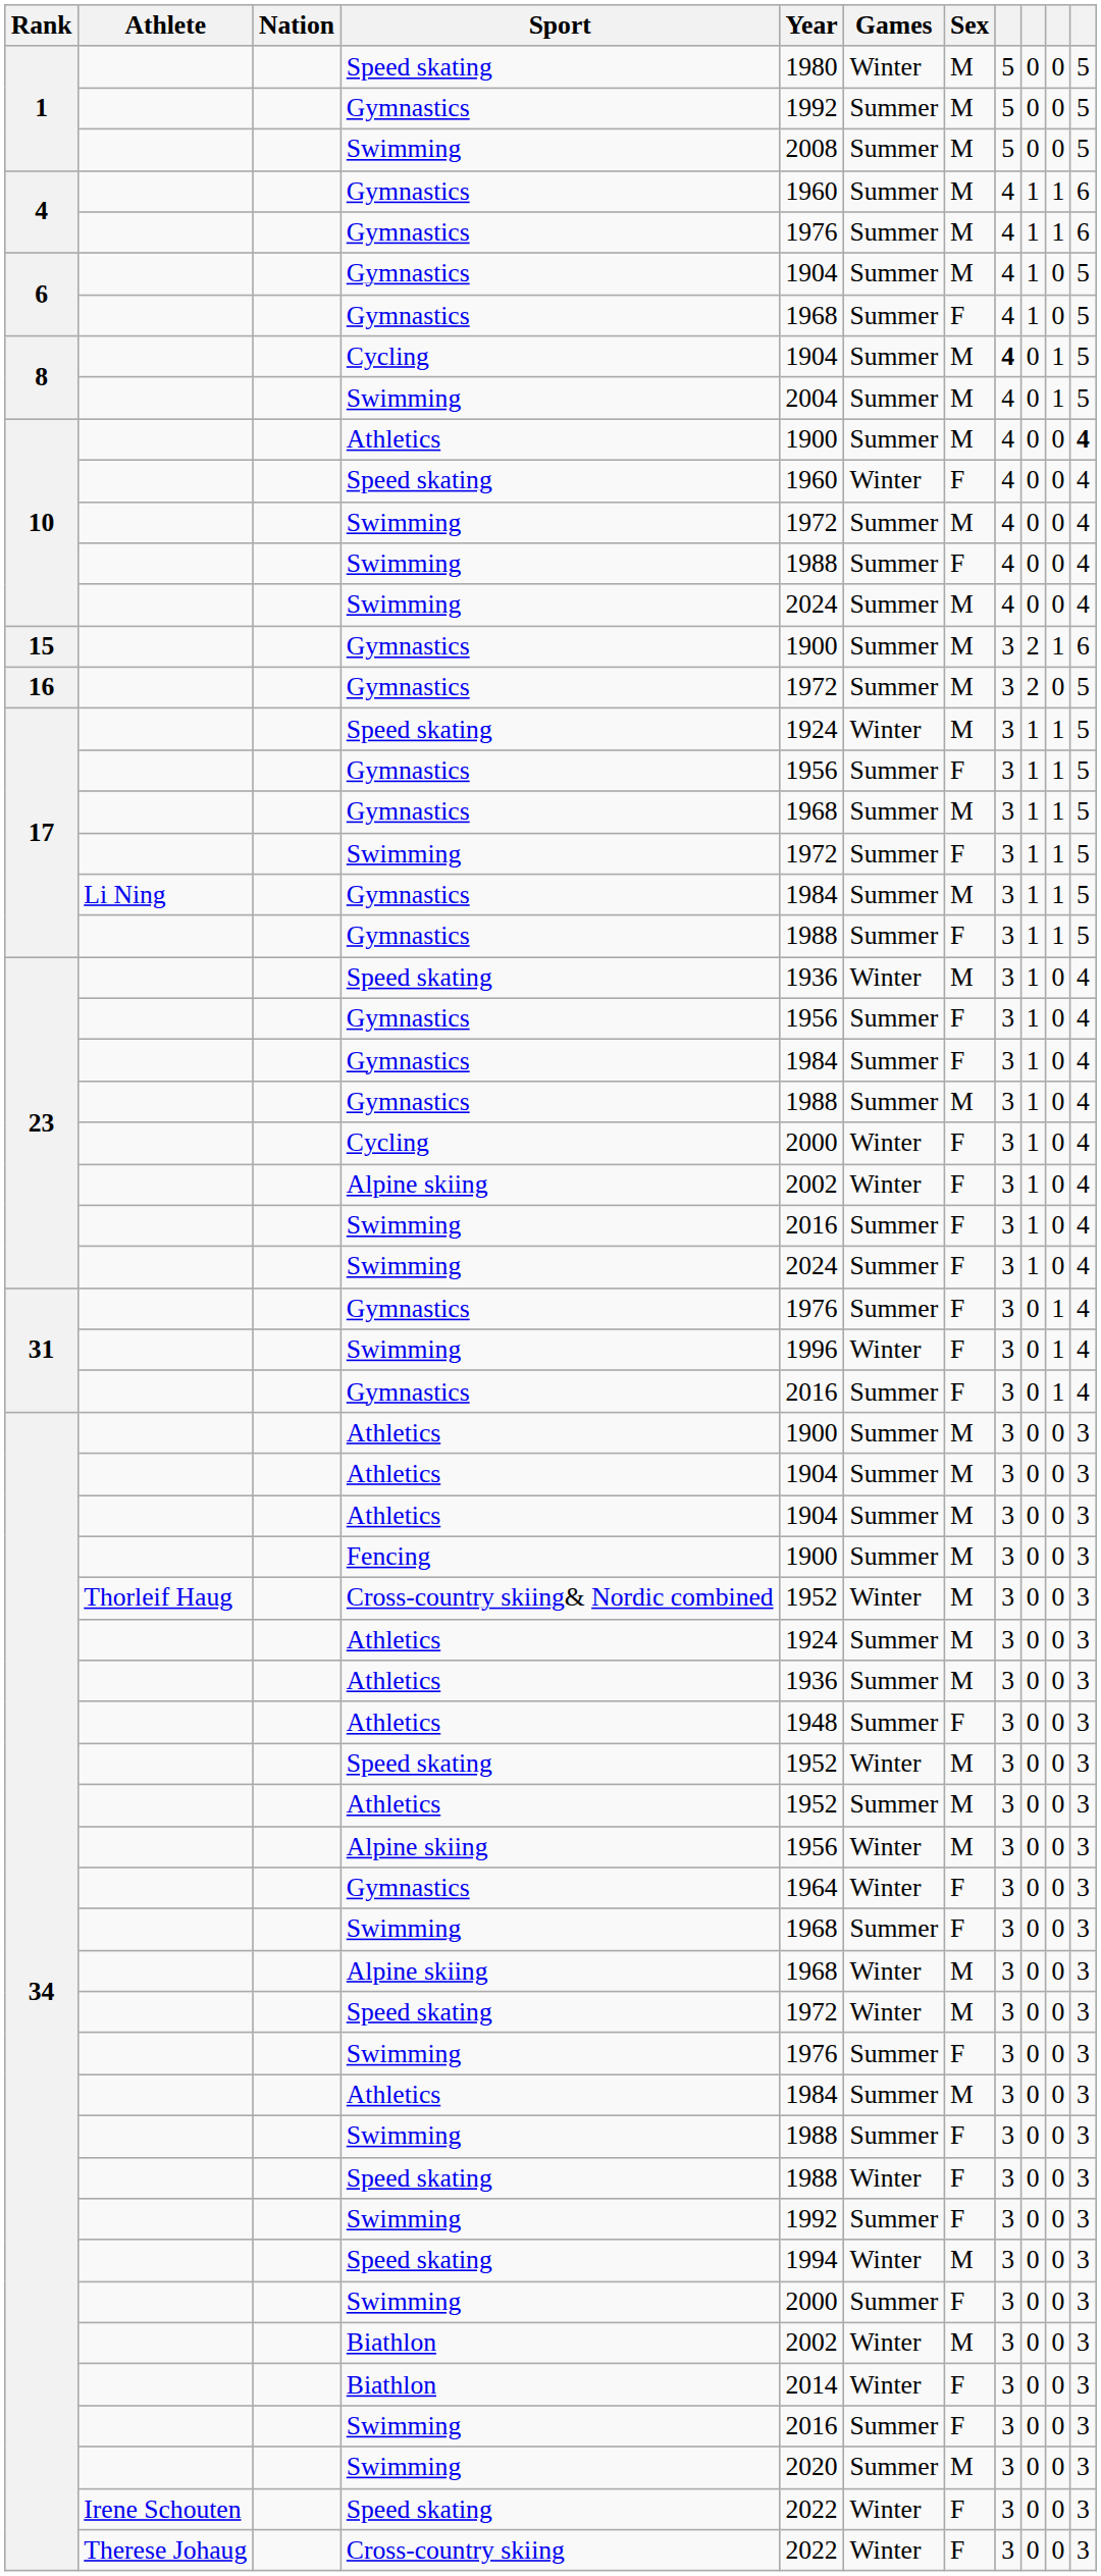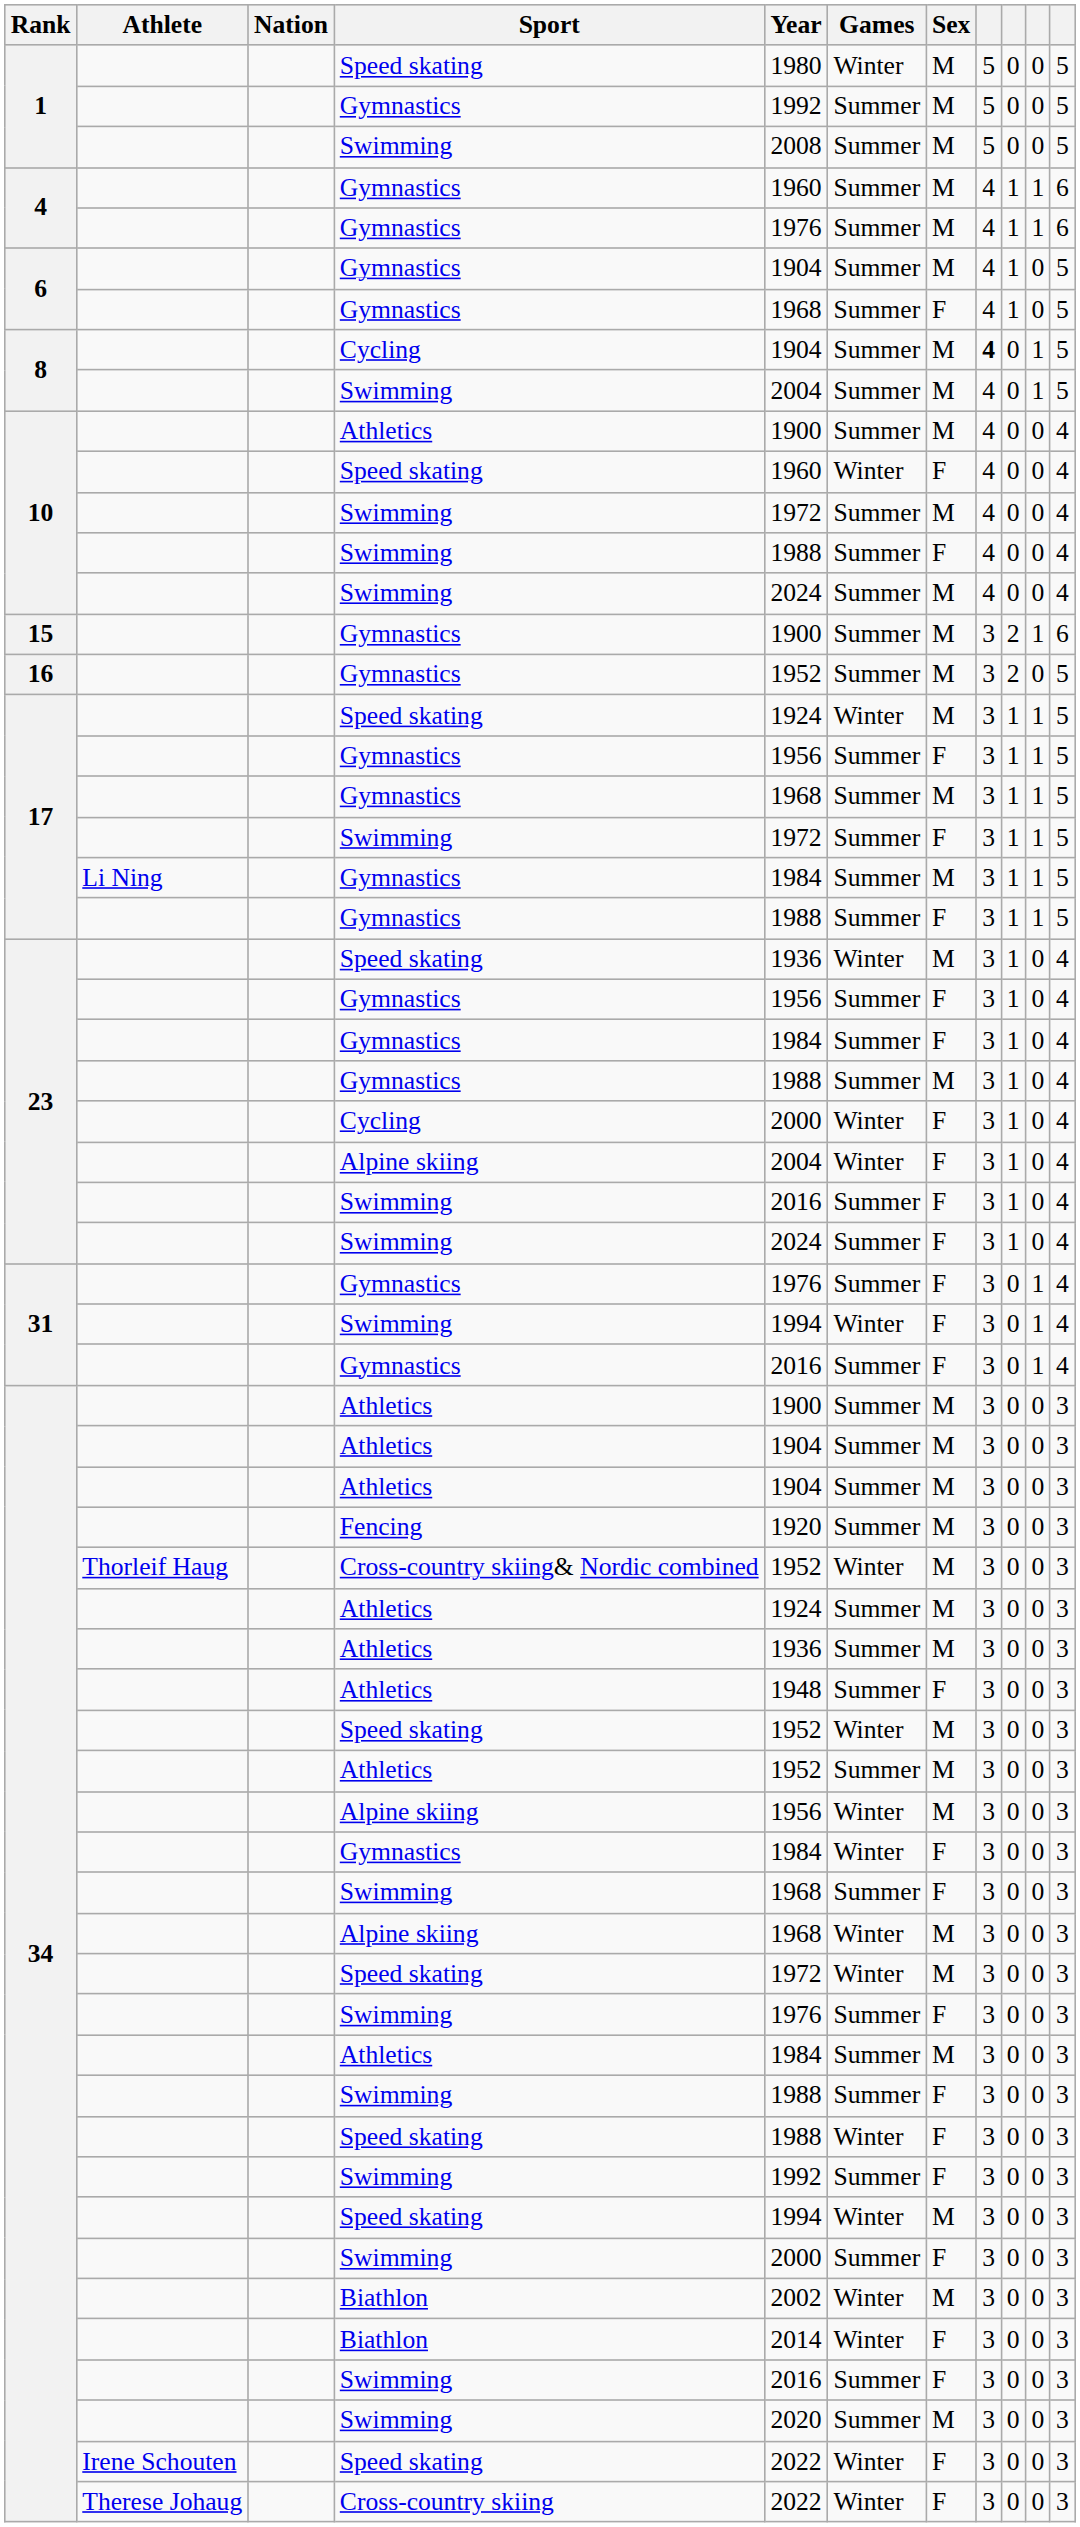 <table class="wikitable sortable">
 <tr>
 <th>Rank</th>
 <th>Athlete</th>
 <th>Nation</th>
 <th>Sport</th>
 <th>Year</th>
 <th>Games</th>
 <th>Sex</th>
 <th></th>
 <th></th>
 <th></th>
 <th></th>
 </tr>
 <tr>
 <th rowspan=3>1</th>
 <td></td>
 <td></td>
 <td><a href='#'>Speed skating</a></td>
 <td>1980</td>
 <td>Winter</td>
 <td>M</td>
 <td>5</td>
 <td>0</td>
 <td>0</td>
 <td>5</td>
 </tr>
 <tr>
 <td></td>
 <td></td>
 <td><a href='#'>Gymnastics</a></td>
 <td>1992</td>
 <td>Summer</td>
 <td>M</td>
 <td>5</td>
 <td>0</td>
 <td>0</td>
 <td>5</td>
 </tr>
 <tr>
 <td></td>
 <td></td>
 <td><a href='#'>Swimming</a></td>
 <td>2008</td>
 <td>Summer</td>
 <td>M</td>
 <td>5</td>
 <td>0</td>
 <td>0</td>
 <td>5</td>
 </tr>
 <tr>
 <th rowspan=2>4</th>
 <td></td>
 <td></td>
 <td><a href='#'>Gymnastics</a></td>
 <td>1960</td>
 <td>Summer</td>
 <td>M</td>
 <td>4</td>
 <td>1</td>
 <td>1</td>
 <td>6</td>
 </tr>
 <tr>
 <td></td>
 <td></td>
 <td><a href='#'>Gymnastics</a></td>
 <td>1976</td>
 <td>Summer</td>
 <td>M</td>
 <td>4</td>
 <td>1</td>
 <td>1</td>
 <td>6</td>
 </tr>
 <tr>
 <th rowspan=2>6</th>
 <td></td>
 <td></td>
 <td><a href='#'>Gymnastics</a></td>
 <td>1904</td>
 <td>Summer</td>
 <td>M</td>
 <td>4</td>
 <td>1</td>
 <td>0</td>
 <td>5</td>
 </tr>
 <tr>
 <td></td>
 <td></td>
 <td><a href='#'>Gymnastics</a></td>
 <td>1968</td>
 <td>Summer</td>
 <td>F</td>
 <td>4</td>
 <td>1</td>
 <td>0</td>
 <td>5</td>
 </tr>
 <tr>
 <th rowspan=2>8</th>
 <td></td>
 <td></td>
 <td><a href='#'>Cycling</a></td>
 <td>1904</td>
 <td>Summer</td>
 <td>M</td>
 <td><strong>4</strong></td>
 <td>0</td>
 <td>1</td>
 <td>5</td>
 </tr>
 <tr>
 <td></td>
 <td></td>
 <td><a href='#'>Swimming</a></td>
 <td>2004</td>
 <td>Summer</td>
 <td>M</td>
 <td>4</td>
 <td>0</td>
 <td>1</td>
 <td>5</td>
 </tr>
 <tr>
 <th rowspan=5>10</th>
 <td></td>
 <td></td>
 <td><a href='#'>Athletics</a></td>
 <td>1900</td>
 <td>Summer</td>
 <td>M</td>
 <td>4</td>
 <td>0</td>
 <td>0</td>
-<td><strong>4</strong></td>
+<td>4</td>
 </tr>
 <tr>
 <td></td>
 <td></td>
 <td><a href='#'>Speed skating</a></td>
 <td>1960</td>
 <td>Winter</td>
 <td>F</td>
 <td>4</td>
 <td>0</td>
 <td>0</td>
 <td>4</td>
 </tr>
 <tr>
 <td></td>
 <td></td>
 <td><a href='#'>Swimming</a></td>
 <td>1972</td>
 <td>Summer</td>
 <td>M</td>
 <td>4</td>
 <td>0</td>
 <td>0</td>
 <td>4</td>
 </tr>
 <tr>
 <td></td>
 <td></td>
 <td><a href='#'>Swimming</a></td>
 <td>1988</td>
 <td>Summer</td>
 <td>F</td>
 <td>4</td>
 <td>0</td>
 <td>0</td>
 <td>4</td>
 </tr>
 <tr>
 <td></td>
 <td></td>
 <td><a href='#'>Swimming</a></td>
 <td>2024</td>
 <td>Summer</td>
 <td>M</td>
 <td>4</td>
 <td>0</td>
 <td>0</td>
 <td>4</td>
 </tr>
 <tr>
 <th rowspan=1>15</th>
 <td></td>
 <td></td>
 <td><a href='#'>Gymnastics</a></td>
 <td>1900</td>
 <td>Summer</td>
 <td>M</td>
 <td>3</td>
 <td>2</td>
 <td>1</td>
 <td>6</td>
 </tr>
 <tr>
 <th rowspan=1>16</th>
 <td></td>
 <td></td>
 <td><a href='#'>Gymnastics</a></td>
-<td>1972</td>
+<td>1952</td>
 <td>Summer</td>
 <td>M</td>
 <td>3</td>
 <td>2</td>
 <td>0</td>
 <td>5</td>
 </tr>
 <tr>
 <th rowspan=6>17</th>
 <td></td>
 <td></td>
 <td><a href='#'>Speed skating</a></td>
 <td>1924</td>
 <td>Winter</td>
 <td>M</td>
 <td>3</td>
 <td>1</td>
 <td>1</td>
 <td>5</td>
 </tr>
 <tr>
 <td></td>
 <td></td>
 <td><a href='#'>Gymnastics</a></td>
 <td>1956</td>
 <td>Summer</td>
 <td>F</td>
 <td>3</td>
 <td>1</td>
 <td>1</td>
 <td>5</td>
 </tr>
 <tr>
 <td></td>
 <td></td>
 <td><a href='#'>Gymnastics</a></td>
 <td>1968</td>
 <td>Summer</td>
 <td>M</td>
 <td>3</td>
 <td>1</td>
 <td>1</td>
 <td>5</td>
 </tr>
 <tr>
 <td></td>
 <td></td>
 <td><a href='#'>Swimming</a></td>
 <td>1972</td>
 <td>Summer</td>
 <td>F</td>
 <td>3</td>
 <td>1</td>
 <td>1</td>
 <td>5</td>
 </tr>
 <tr>
 <td><a href='#'>Li Ning</a></td>
 <td></td>
 <td><a href='#'>Gymnastics</a></td>
 <td>1984</td>
 <td>Summer</td>
 <td>M</td>
 <td>3</td>
 <td>1</td>
 <td>1</td>
 <td>5</td>
 </tr>
 <tr>
 <td></td>
 <td></td>
 <td><a href='#'>Gymnastics</a></td>
 <td>1988</td>
 <td>Summer</td>
 <td>F</td>
 <td>3</td>
 <td>1</td>
 <td>1</td>
 <td>5</td>
 </tr>
 <tr>
 <th rowspan=8>23</th>
 <td></td>
 <td></td>
 <td><a href='#'>Speed skating</a></td>
 <td>1936</td>
 <td>Winter</td>
 <td>M</td>
 <td>3</td>
 <td>1</td>
 <td>0</td>
 <td>4</td>
 </tr>
 <tr>
 <td></td>
 <td></td>
 <td><a href='#'>Gymnastics</a></td>
 <td>1956</td>
 <td>Summer</td>
 <td>F</td>
 <td>3</td>
 <td>1</td>
 <td>0</td>
 <td>4</td>
 </tr>
 <tr>
 <td></td>
 <td></td>
 <td><a href='#'>Gymnastics</a></td>
 <td>1984</td>
 <td>Summer</td>
 <td>F</td>
 <td>3</td>
 <td>1</td>
 <td>0</td>
 <td>4</td>
 </tr>
 <tr>
 <td></td>
 <td></td>
 <td><a href='#'>Gymnastics</a></td>
 <td>1988</td>
 <td>Summer</td>
 <td>M</td>
 <td>3</td>
 <td>1</td>
 <td>0</td>
 <td>4</td>
 </tr>
 <tr>
 <td></td>
 <td></td>
 <td><a href='#'>Cycling</a></td>
 <td>2000</td>
 <td>Winter</td>
 <td>F</td>
 <td>3</td>
 <td>1</td>
 <td>0</td>
 <td>4</td>
 </tr>
 <tr>
 <td></td>
 <td></td>
 <td><a href='#'>Alpine skiing</a></td>
-<td>2002</td>
+<td>2004</td>
 <td>Winter</td>
 <td>F</td>
 <td>3</td>
 <td>1</td>
 <td>0</td>
 <td>4</td>
 </tr>
 <tr>
 <td></td>
 <td></td>
 <td><a href='#'>Swimming</a></td>
 <td>2016</td>
 <td>Summer</td>
 <td>F</td>
 <td>3</td>
 <td>1</td>
 <td>0</td>
 <td>4</td>
 </tr>
 <tr>
 <td></td>
 <td></td>
 <td><a href='#'>Swimming</a></td>
 <td>2024</td>
 <td>Summer</td>
 <td>F</td>
 <td>3</td>
 <td>1</td>
 <td>0</td>
 <td>4</td>
 </tr>
 <tr>
 <th rowspan="3">31</th>
 <td></td>
 <td></td>
 <td><a href='#'>Gymnastics</a></td>
 <td>1976</td>
 <td>Summer</td>
 <td>F</td>
 <td>3</td>
 <td>0</td>
 <td>1</td>
 <td>4</td>
 </tr>
 <tr>
 <td></td>
 <td></td>
 <td><a href='#'>Swimming</a></td>
-<td>1996</td>
+<td>1994</td>
 <td>Winter</td>
 <td>F</td>
 <td>3</td>
 <td>0</td>
 <td>1</td>
 <td>4</td>
 </tr>
 <tr>
 <td></td>
 <td></td>
 <td><a href='#'>Gymnastics</a></td>
 <td>2016</td>
 <td>Summer</td>
 <td>F</td>
 <td>3</td>
 <td>0</td>
 <td>1</td>
 <td>4</td>
 </tr>
 <tr>
 <th rowspan="28">34</th>
 <td></td>
 <td></td>
 <td><a href='#'>Athletics</a></td>
 <td>1900</td>
 <td>Summer</td>
 <td>M</td>
 <td>3</td>
 <td>0</td>
 <td>0</td>
 <td>3</td>
 </tr>
 <tr>
 <td></td>
 <td></td>
 <td><a href='#'>Athletics</a></td>
 <td>1904</td>
 <td>Summer</td>
 <td>M</td>
 <td>3</td>
 <td>0</td>
 <td>0</td>
 <td>3</td>
 </tr>
 <tr>
 <td></td>
 <td></td>
 <td><a href='#'>Athletics</a></td>
 <td>1904</td>
 <td>Summer</td>
 <td>M</td>
 <td>3</td>
 <td>0</td>
 <td>0</td>
 <td>3</td>
 </tr>
 <tr>
 <td></td>
 <td></td>
 <td><a href='#'>Fencing</a></td>
-<td>1900</td>
+<td>1920</td>
 <td>Summer</td>
 <td>M</td>
 <td>3</td>
 <td>0</td>
 <td>0</td>
 <td>3</td>
 </tr>
 <tr>
 <td><a href='#'>Thorleif Haug</a></td>
 <td></td>
 <td><a href='#'>Cross-country skiing</a>& <a href='#'>Nordic combined</a></td>
 <td>1952</td>
 <td>Winter</td>
 <td>M</td>
 <td>3</td>
 <td>0</td>
 <td>0</td>
 <td>3</td>
 </tr>
 <tr>
 <td></td>
 <td></td>
 <td><a href='#'>Athletics</a></td>
 <td>1924</td>
 <td>Summer</td>
 <td>M</td>
 <td>3</td>
 <td>0</td>
 <td>0</td>
 <td>3</td>
 </tr>
 <tr>
 <td></td>
 <td></td>
 <td><a href='#'>Athletics</a></td>
 <td>1936</td>
 <td>Summer</td>
 <td>M</td>
 <td>3</td>
 <td>0</td>
 <td>0</td>
 <td>3</td>
 </tr>
 <tr>
 <td></td>
 <td></td>
 <td><a href='#'>Athletics</a></td>
 <td>1948</td>
 <td>Summer</td>
 <td>F</td>
 <td>3</td>
 <td>0</td>
 <td>0</td>
 <td>3</td>
 </tr>
 <tr>
 <td></td>
 <td></td>
 <td><a href='#'>Speed skating</a></td>
 <td>1952</td>
 <td>Winter</td>
 <td>M</td>
 <td>3</td>
 <td>0</td>
 <td>0</td>
 <td>3</td>
 </tr>
 <tr>
 <td></td>
 <td></td>
 <td><a href='#'>Athletics</a></td>
 <td>1952</td>
 <td>Summer</td>
 <td>M</td>
 <td>3</td>
 <td>0</td>
 <td>0</td>
 <td>3</td>
 </tr>
 <tr>
 <td></td>
 <td></td>
 <td><a href='#'>Alpine skiing</a></td>
 <td>1956</td>
 <td>Winter</td>
 <td>M</td>
 <td>3</td>
 <td>0</td>
 <td>0</td>
 <td>3</td>
 </tr>
 <tr>
 <td></td>
 <td></td>
 <td><a href='#'>Gymnastics</a></td>
-<td>1964</td>
+<td>1984</td>
 <td>Winter</td>
 <td>F</td>
 <td>3</td>
 <td>0</td>
 <td>0</td>
 <td>3</td>
 </tr>
 <tr>
 <td></td>
 <td></td>
 <td><a href='#'>Swimming</a></td>
 <td>1968</td>
 <td>Summer</td>
 <td>F</td>
 <td>3</td>
 <td>0</td>
 <td>0</td>
 <td>3</td>
 </tr>
 <tr>
 <td></td>
 <td></td>
 <td><a href='#'>Alpine skiing</a></td>
 <td>1968</td>
 <td>Winter</td>
 <td>M</td>
 <td>3</td>
 <td>0</td>
 <td>0</td>
 <td>3</td>
 </tr>
 <tr>
 <td></td>
 <td></td>
 <td><a href='#'>Speed skating</a></td>
 <td>1972</td>
 <td>Winter</td>
 <td>M</td>
 <td>3</td>
 <td>0</td>
 <td>0</td>
 <td>3</td>
 </tr>
 <tr>
 <td></td>
 <td></td>
 <td><a href='#'>Swimming</a></td>
 <td>1976</td>
 <td>Summer</td>
 <td>F</td>
 <td>3</td>
 <td>0</td>
 <td>0</td>
 <td>3</td>
 </tr>
 <tr>
 <td></td>
 <td></td>
 <td><a href='#'>Athletics</a></td>
 <td>1984</td>
 <td>Summer</td>
 <td>M</td>
 <td>3</td>
 <td>0</td>
 <td>0</td>
 <td>3</td>
 </tr>
 <tr>
 <td></td>
 <td></td>
 <td><a href='#'>Swimming</a></td>
 <td>1988</td>
 <td>Summer</td>
 <td>F</td>
 <td>3</td>
 <td>0</td>
 <td>0</td>
 <td>3</td>
 </tr>
 <tr>
 <td></td>
 <td></td>
 <td><a href='#'>Speed skating</a></td>
 <td>1988</td>
 <td>Winter</td>
 <td>F</td>
 <td>3</td>
 <td>0</td>
 <td>0</td>
 <td>3</td>
 </tr>
 <tr>
 <td></td>
 <td></td>
 <td><a href='#'>Swimming</a></td>
 <td>1992</td>
 <td>Summer</td>
 <td>F</td>
 <td>3</td>
 <td>0</td>
 <td>0</td>
 <td>3</td>
 </tr>
 <tr>
 <td></td>
 <td></td>
 <td><a href='#'>Speed skating</a></td>
 <td>1994</td>
 <td>Winter</td>
 <td>M</td>
 <td>3</td>
 <td>0</td>
 <td>0</td>
 <td>3</td>
 </tr>
 <tr>
 <td></td>
 <td></td>
 <td><a href='#'>Swimming</a></td>
 <td>2000</td>
 <td>Summer</td>
 <td>F</td>
 <td>3</td>
 <td>0</td>
 <td>0</td>
 <td>3</td>
 </tr>
 <tr>
 <td></td>
 <td></td>
 <td><a href='#'>Biathlon</a></td>
 <td>2002</td>
 <td>Winter</td>
 <td>M</td>
 <td>3</td>
 <td>0</td>
 <td>0</td>
 <td>3</td>
 </tr>
 <tr>
 <td></td>
 <td></td>
 <td><a href='#'>Biathlon</a></td>
 <td>2014</td>
 <td>Winter</td>
 <td>F</td>
 <td>3</td>
 <td>0</td>
 <td>0</td>
 <td>3</td>
 </tr>
 <tr>
 <td></td>
 <td></td>
 <td><a href='#'>Swimming</a></td>
 <td>2016</td>
 <td>Summer</td>
 <td>F</td>
 <td>3</td>
 <td>0</td>
 <td>0</td>
 <td>3</td>
 </tr>
 <tr>
 <td></td>
 <td></td>
 <td><a href='#'>Swimming</a></td>
 <td>2020</td>
 <td>Summer</td>
 <td>M</td>
 <td>3</td>
 <td>0</td>
 <td>0</td>
 <td>3</td>
 </tr>
 <tr>
 <td><a href='#'>Irene Schouten</a></td>
 <td></td>
 <td><a href='#'>Speed skating</a></td>
 <td>2022</td>
 <td>Winter</td>
 <td>F</td>
 <td>3</td>
 <td>0</td>
 <td>0</td>
 <td>3</td>
 </tr>
 <tr>
 <td><a href='#'>Therese Johaug</a></td>
 <td></td>
 <td><a href='#'>Cross-country skiing</a></td>
 <td>2022</td>
 <td>Winter</td>
 <td>F</td>
 <td>3</td>
 <td>0</td>
 <td>0</td>
 <td>3</td>
 </tr>
 </table>
